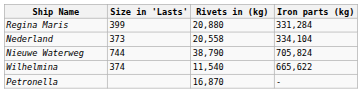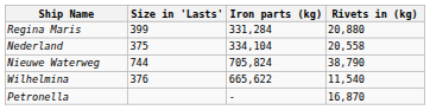 <table class="wikitable">
 <tr>
 <th width="150">Ship Name</th>
 <th width="120">Size in 'Lasts'</th>
+<th width="120">Iron parts (kg)</th>
 <th width="120">Rivets in (kg)</th>
-<th width="120">Iron parts (kg)</th>
 </tr>
 <tr>
 <td><em>Regina Maris</em></td>
 <td>399</td>
+<td>331,284</td>
 <td>20,880</td>
-<td>331,284</td>
 </tr>
 <tr>
 <td><em>Nederland</em></td>
-<td>373</td>
+<td>375</td>
+<td>334,104</td>
 <td>20,558</td>
-<td>334,104</td>
 </tr>
 <tr>
 <td><em>Nieuwe Waterweg</em></td>
 <td>744</td>
+<td>705,824</td>
 <td>38,790</td>
-<td>705,824</td>
 </tr>
 <tr>
 <td><em>Wilhelmina</em></td>
-<td>374</td>
+<td>376</td>
+<td>665,622</td>
 <td>11,540</td>
-<td>665,622</td>
 </tr>
 <tr>
 <td><em>Petronella</em></td>
 <td></td>
+<td>-</td>
 <td>16,870</td>
-<td>-</td>
 </tr>
 </table>
